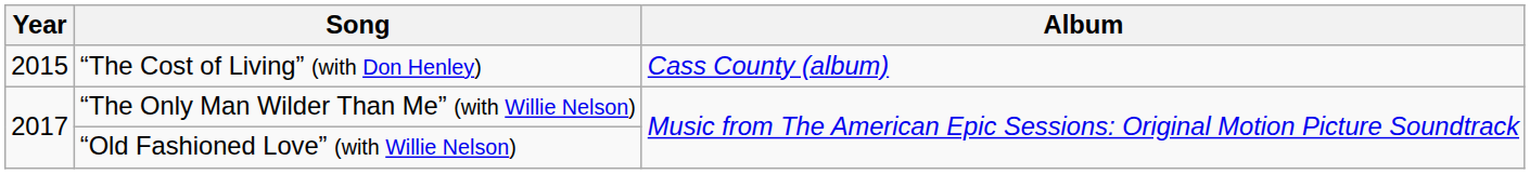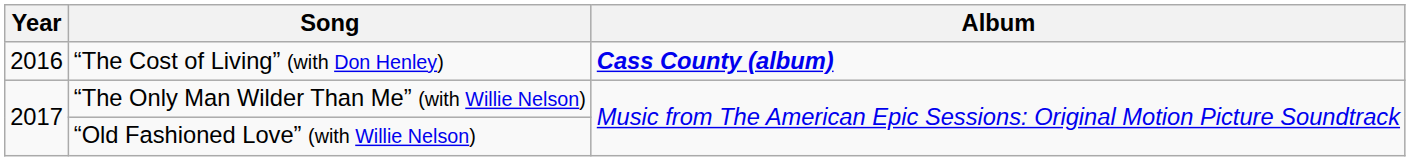 <table class="wikitable">
 <tr>
 <th>Year</th>
 <th>Song</th>
 <th>Album</th>
 </tr>
 <tr>
-<td rowspan="1">2015</td>
+<td rowspan="1">2016</td>
 <td>“The Cost of Living” <small>(with <a href='#'>Don Henley</a>)</small></td>
-<td rowspan="1"><em><a href='#'>Cass County (album)</a></em></td>
+<td rowspan="1"><strong><em><a href='#'>Cass County (album)</a></em></strong></td>
 </tr>
 <tr>
 <td rowspan="2">2017</td>
 <td>“The Only Man Wilder Than Me” <small>(with <a href='#'>Willie Nelson</a>)</small></td>
 <td rowspan="2"><em><a href='#'>Music from The American Epic Sessions: Original Motion Picture Soundtrack</a></em></td>
 </tr>
 <tr>
 <td>“Old Fashioned Love” <small>(with <a href='#'>Willie Nelson</a>)</small></td>
 </tr>
 </table>
